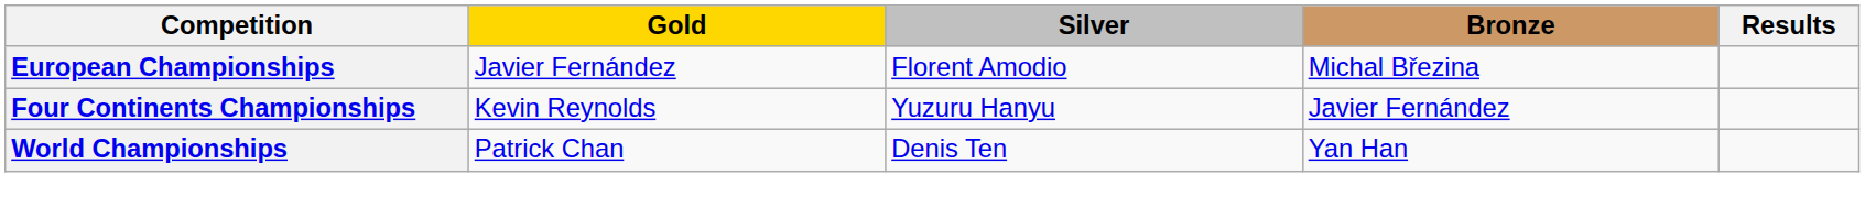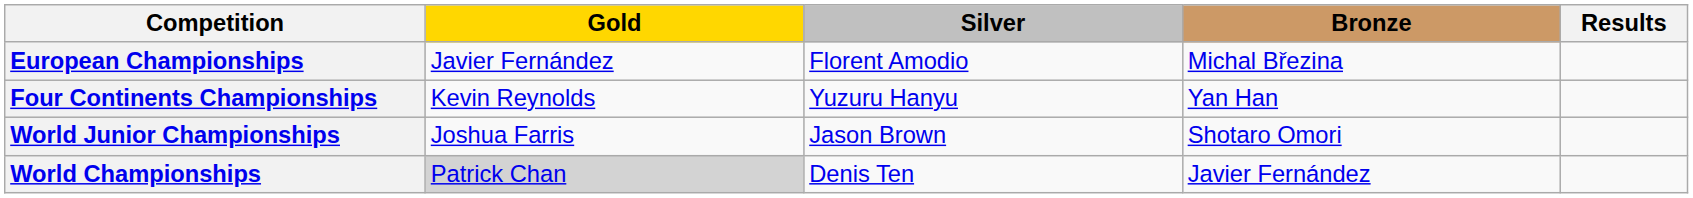 <table class="wikitable unsortable" style="text-align:left; width:90%">
 <tr>
 <th scope="col" style="text-align:center; width:25%">Competition</th>
 <td scope="col" style="text-align:center; width:22.5%; background:gold"><strong>Gold</strong></td>
 <td scope="col" style="text-align:center; width:22.5%; background:silver"><strong>Silver</strong></td>
 <td scope="col" style="text-align:center; width:22.5%; background:#c96"><strong>Bronze</strong></td>
 <th scope="col" style="text-align:center; width:7.5%">Results</th>
 </tr>
 <tr>
 <th scope="row" style="text-align:left"> <a href='#'>European Championships</a></th>
 <td> <a href='#'>Javier Fernández</a></td>
 <td> <a href='#'>Florent Amodio</a></td>
 <td> <a href='#'>Michal Březina</a></td>
 <td></td>
 </tr>
 <tr>
 <th scope="row" style="text-align:left"> <a href='#'>Four Continents Championships</a></th>
 <td> <a href='#'>Kevin Reynolds</a></td>
 <td> <a href='#'>Yuzuru Hanyu</a></td>
-<td> <a href='#'>Javier Fernández</a></td>
+<td> <a href='#'>Yan Han</a></td>
+<td></td>
+</tr>
+<tr>
+<th scope="row" style="text-align:left"> <a href='#'>World Junior Championships</a></th>
+<td> <a href='#'>Joshua Farris</a></td>
+<td> <a href='#'>Jason Brown</a></td>
+<td> <a href='#'>Shotaro Omori</a></td>
 <td></td>
 </tr>
 <tr>
 <th scope="row" style="text-align:left"> <a href='#'>World Championships</a></th>
-<td> <a href='#'>Patrick Chan</a></td>
+<td style="background: lightgrey;"> <a href='#'>Patrick Chan</a></td>
 <td> <a href='#'>Denis Ten</a></td>
-<td> <a href='#'>Yan Han</a></td>
+<td> <a href='#'>Javier Fernández</a></td>
 <td></td>
 </tr>
 </table>
